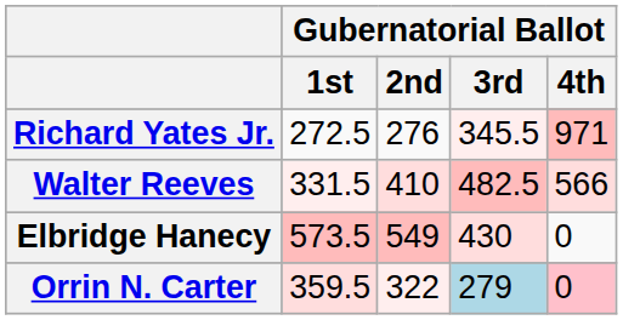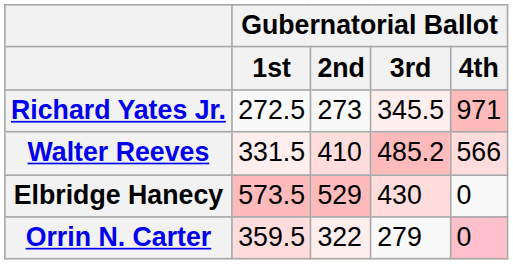 <table class="wikitable collapsible collapsed">
 <tr>
 <th></th>
 <th style="text-align:center" colspan="9"><strong>Gubernatorial Ballot</strong></th>
 </tr>
 <tr>
 <th></th>
 <th>1st</th>
 <th>2nd</th>
 <th>3rd</th>
 <th>4th</th>
 </tr>
 <tr>
 <th><a href='#'>Richard Yates Jr.</a></th>
 <td>272.5</td>
-<td>276</td>
+<td>273</td>
 <td style="background:#fee;">345.5</td>
 <td style="background:#fbb;">971</td>
 </tr>
 <tr>
 <th><a href='#'>Walter Reeves</a></th>
 <td style="background:#fee;">331.5</td>
 <td style="background:#fdd;">410</td>
-<td style="background:#fbb;">482.5</td>
+<td style="background:#fbb;">485.2</td>
 <td style="background:#fdd;">566</td>
 </tr>
 <tr>
 <th>Elbridge Hanecy</th>
 <td style="background:#fbb;">573.5</td>
-<td style="background:#fbb;">549</td>
+<td style="background:#fbb;">529</td>
 <td style="background:#fdd;">430</td>
 <td>0</td>
 </tr>
 <tr>
 <th><a href='#'>Orrin N. Carter</a></th>
 <td style="background:#fdd;">359.5</td>
 <td style="background:#fee;">322</td>
-<td style="background: lightblue;">279</td>
+<td>279</td>
 <td style="background: pink;">0</td>
 </tr>
 </table>
